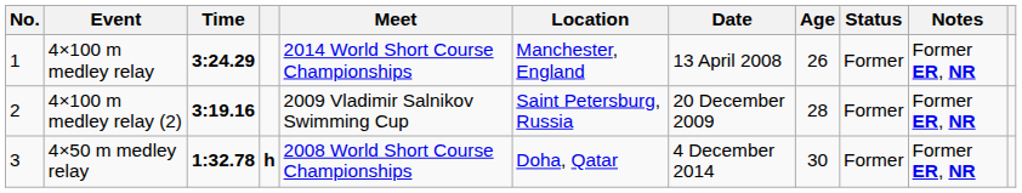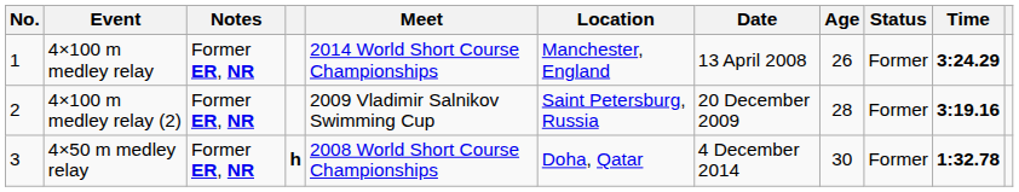 <table class="wikitable sortable">
 <tr>
 <th>No.</th>
 <th>Event</th>
-<th>Time</th>
+<th>Notes</th>
 <th></th>
 <th>Meet</th>
 <th>Location</th>
 <th>Date</th>
 <th>Age</th>
 <th>Status</th>
-<th>Notes</th>
+<th>Time</th>
 <th></th>
 </tr>
 <tr>
 <td>1</td>
 <td>4×100 m medley relay</td>
-<td style="text-align:center;"><strong>3:24.29</strong></td>
+<td>Former <strong><a href='#'>ER</a></strong>, <strong><a href='#'>NR</a></strong></td>
 <td></td>
 <td><a href='#'>2014 World Short Course Championships</a></td>
 <td><a href='#'>Manchester</a>, <a href='#'>England</a></td>
 <td>13 April 2008</td>
 <td style="text-align:center;">26</td>
 <td style="text-align:center;">Former</td>
-<td>Former <strong><a href='#'>ER</a></strong>, <strong><a href='#'>NR</a></strong></td>
+<td style="text-align:center;"><strong>3:24.29</strong></td>
 <td style="text-align:center;"></td>
 </tr>
 <tr>
 <td>2</td>
 <td>4×100 m medley relay (2)</td>
-<td style="text-align:center;"><strong>3:19.16</strong></td>
+<td>Former <strong><a href='#'>ER</a></strong>, <strong><a href='#'>NR</a></strong></td>
 <td></td>
 <td>2009 Vladimir Salnikov Swimming Cup</td>
 <td><a href='#'>Saint Petersburg</a>, <a href='#'>Russia</a></td>
 <td>20 December 2009</td>
 <td style="text-align:center;">28</td>
 <td style="text-align:center;">Former</td>
-<td>Former <strong><a href='#'>ER</a></strong>, <strong><a href='#'>NR</a></strong></td>
+<td style="text-align:center;"><strong>3:19.16</strong></td>
 <td style="text-align:center;"></td>
 </tr>
 <tr>
 <td>3</td>
 <td>4×50 m medley relay</td>
-<td style="text-align:center;"><strong>1:32.78</strong></td>
+<td>Former <strong><a href='#'>ER</a></strong>, <strong><a href='#'>NR</a></strong></td>
 <td><strong>h</strong></td>
 <td><a href='#'>2008 World Short Course Championships</a></td>
 <td><a href='#'>Doha</a>, <a href='#'>Qatar</a></td>
 <td>4 December 2014</td>
 <td style="text-align:center;">30</td>
 <td style="text-align:center;">Former</td>
-<td>Former <strong><a href='#'>ER</a></strong>, <strong><a href='#'>NR</a></strong></td>
+<td style="text-align:center;"><strong>1:32.78</strong></td>
 <td style="text-align:center;"></td>
 </tr>
 </table>
